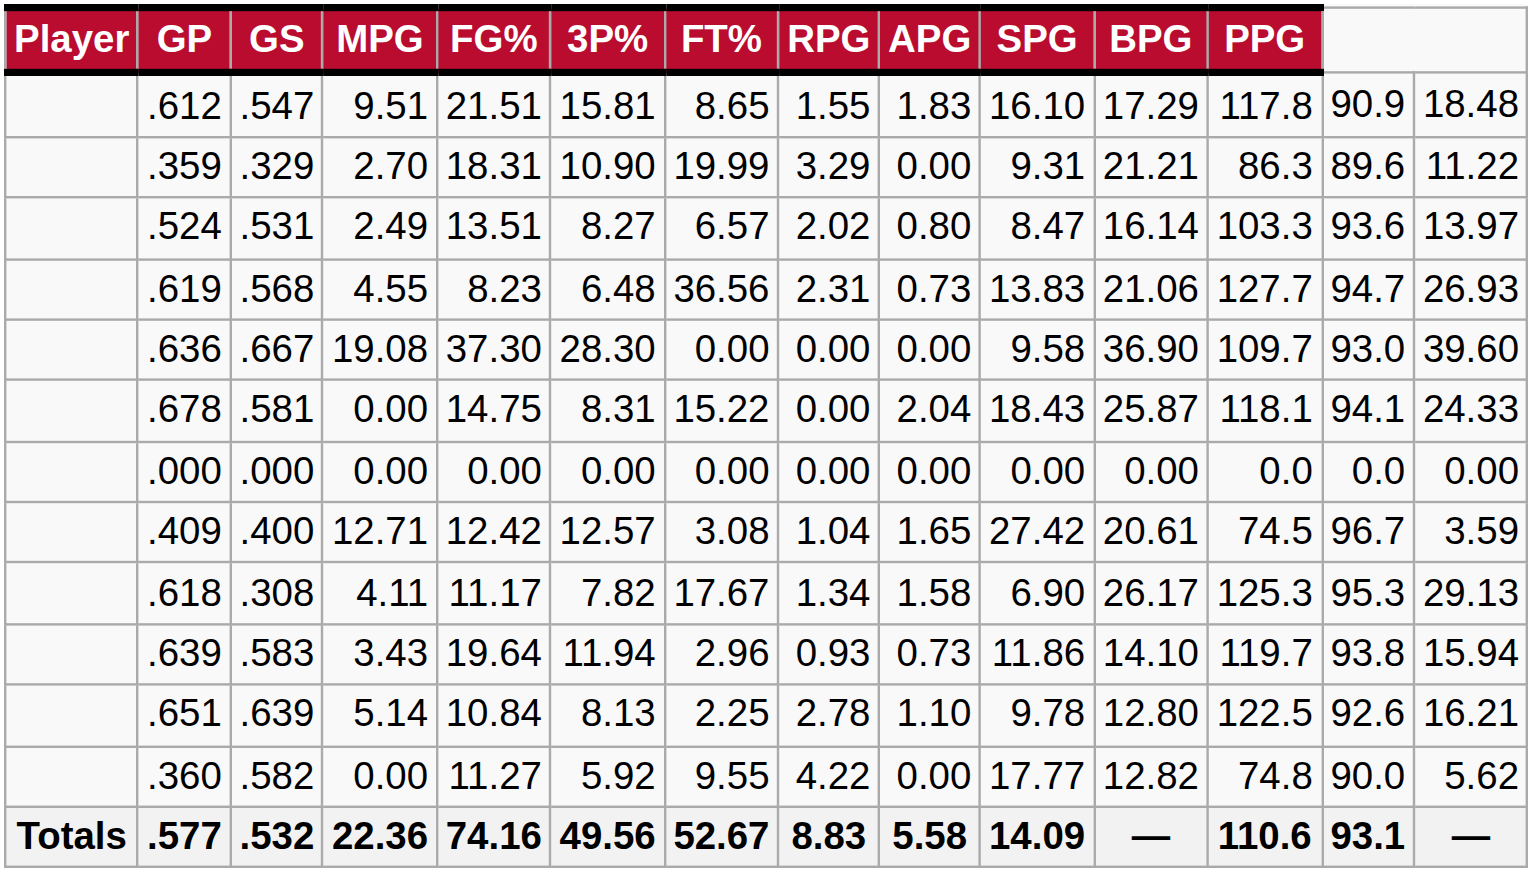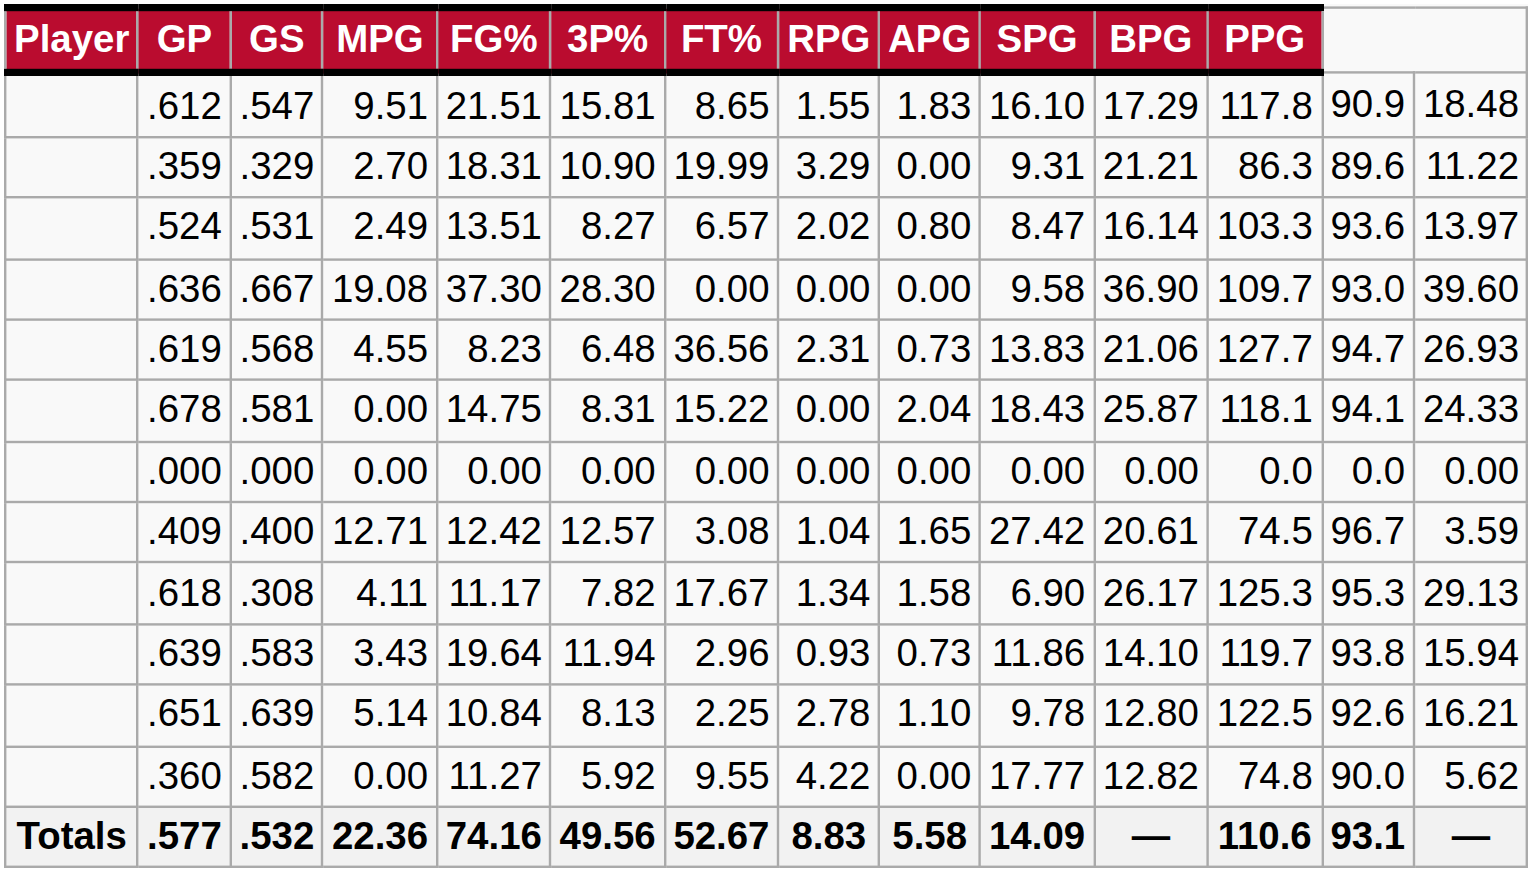 <table class="wikitable sortable" style="text-align:right;">
 <tr>
 <th style="background:#BA0C2F; color:#FFFFFF; border-top:#010101 3px solid; border-bottom:#010101 3px solid;">Player</th>
 <th style="background:#BA0C2F; color:#FFFFFF; border-top:#010101 3px solid; border-bottom:#010101 3px solid;">GP</th>
 <th style="background:#BA0C2F; color:#FFFFFF; border-top:#010101 3px solid; border-bottom:#010101 3px solid;">GS</th>
 <th style="background:#BA0C2F; color:#FFFFFF; border-top:#010101 3px solid; border-bottom:#010101 3px solid;">MPG</th>
 <th style="background:#BA0C2F; color:#FFFFFF; border-top:#010101 3px solid; border-bottom:#010101 3px solid;">FG%</th>
 <th style="background:#BA0C2F; color:#FFFFFF; border-top:#010101 3px solid; border-bottom:#010101 3px solid;">3P%</th>
 <th style="background:#BA0C2F; color:#FFFFFF; border-top:#010101 3px solid; border-bottom:#010101 3px solid;">FT%</th>
 <th style="background:#BA0C2F; color:#FFFFFF; border-top:#010101 3px solid; border-bottom:#010101 3px solid;">RPG</th>
 <th style="background:#BA0C2F; color:#FFFFFF; border-top:#010101 3px solid; border-bottom:#010101 3px solid;">APG</th>
 <th style="background:#BA0C2F; color:#FFFFFF; border-top:#010101 3px solid; border-bottom:#010101 3px solid;">SPG</th>
 <th style="background:#BA0C2F; color:#FFFFFF; border-top:#010101 3px solid; border-bottom:#010101 3px solid;">BPG</th>
 <th style="background:#BA0C2F; color:#FFFFFF; border-top:#010101 3px solid; border-bottom:#010101 3px solid;">PPG</th>
 </tr>
 <tr>
 <td></td>
 <td>.612</td>
 <td>.547</td>
 <td>9.51</td>
 <td>21.51</td>
 <td>15.81</td>
 <td>8.65</td>
 <td>1.55</td>
 <td>1.83</td>
 <td>16.10</td>
 <td>17.29</td>
 <td>117.8</td>
 <td>90.9</td>
 <td>18.48</td>
 </tr>
 <tr>
 <td></td>
 <td>.359</td>
 <td>.329</td>
 <td>2.70</td>
 <td>18.31</td>
 <td>10.90</td>
 <td>19.99</td>
 <td>3.29</td>
 <td>0.00</td>
 <td>9.31</td>
 <td>21.21</td>
 <td>86.3</td>
 <td>89.6</td>
 <td>11.22</td>
 </tr>
 <tr>
 <td></td>
 <td>.524</td>
 <td>.531</td>
 <td>2.49</td>
 <td>13.51</td>
 <td>8.27</td>
 <td>6.57</td>
 <td>2.02</td>
 <td>0.80</td>
 <td>8.47</td>
 <td>16.14</td>
 <td>103.3</td>
 <td>93.6</td>
 <td>13.97</td>
 </tr>
 <tr>
 <td></td>
+<td>.636</td>
+<td>.667</td>
+<td>19.08</td>
+<td>37.30</td>
+<td>28.30</td>
+<td>0.00</td>
+<td>0.00</td>
+<td>0.00</td>
+<td>9.58</td>
+<td>36.90</td>
+<td>109.7</td>
+<td>93.0</td>
+<td>39.60</td>
+</tr>
+<tr>
+<td></td>
 <td>.619</td>
 <td>.568</td>
 <td>4.55</td>
 <td>8.23</td>
 <td>6.48</td>
 <td>36.56</td>
 <td>2.31</td>
 <td>0.73</td>
 <td>13.83</td>
 <td>21.06</td>
 <td>127.7</td>
 <td>94.7</td>
 <td>26.93</td>
-</tr>
-<tr>
-<td></td>
-<td>.636</td>
-<td>.667</td>
-<td>19.08</td>
-<td>37.30</td>
-<td>28.30</td>
-<td>0.00</td>
-<td>0.00</td>
-<td>0.00</td>
-<td>9.58</td>
-<td>36.90</td>
-<td>109.7</td>
-<td>93.0</td>
-<td>39.60</td>
 </tr>
 <tr>
 <td></td>
 <td>.678</td>
 <td>.581</td>
 <td>0.00</td>
 <td>14.75</td>
 <td>8.31</td>
 <td>15.22</td>
 <td>0.00</td>
 <td>2.04</td>
 <td>18.43</td>
 <td>25.87</td>
 <td>118.1</td>
 <td>94.1</td>
 <td>24.33</td>
 </tr>
 <tr>
 <td></td>
 <td>.000</td>
 <td>.000</td>
 <td>0.00</td>
 <td>0.00</td>
 <td>0.00</td>
 <td>0.00</td>
 <td>0.00</td>
 <td>0.00</td>
 <td>0.00</td>
 <td>0.00</td>
 <td>0.0</td>
 <td>0.0</td>
 <td>0.00</td>
 </tr>
 <tr>
 <td></td>
 <td>.409</td>
 <td>.400</td>
 <td>12.71</td>
 <td>12.42</td>
 <td>12.57</td>
 <td>3.08</td>
 <td>1.04</td>
 <td>1.65</td>
 <td>27.42</td>
 <td>20.61</td>
 <td>74.5</td>
 <td>96.7</td>
 <td>3.59</td>
 </tr>
 <tr>
 <td></td>
 <td>.618</td>
 <td>.308</td>
 <td>4.11</td>
 <td>11.17</td>
 <td>7.82</td>
 <td>17.67</td>
 <td>1.34</td>
 <td>1.58</td>
 <td>6.90</td>
 <td>26.17</td>
 <td>125.3</td>
 <td>95.3</td>
 <td>29.13</td>
 </tr>
 <tr>
 <td></td>
 <td>.639</td>
 <td>.583</td>
 <td>3.43</td>
 <td>19.64</td>
 <td>11.94</td>
 <td>2.96</td>
 <td>0.93</td>
 <td>0.73</td>
 <td>11.86</td>
 <td>14.10</td>
 <td>119.7</td>
 <td>93.8</td>
 <td>15.94</td>
 </tr>
 <tr>
 <td></td>
 <td>.651</td>
 <td>.639</td>
 <td>5.14</td>
 <td>10.84</td>
 <td>8.13</td>
 <td>2.25</td>
 <td>2.78</td>
 <td>1.10</td>
 <td>9.78</td>
 <td>12.80</td>
 <td>122.5</td>
 <td>92.6</td>
 <td>16.21</td>
 </tr>
 <tr>
 <td></td>
 <td>.360</td>
 <td>.582</td>
 <td>0.00</td>
 <td>11.27</td>
 <td>5.92</td>
 <td>9.55</td>
 <td>4.22</td>
 <td>0.00</td>
 <td>17.77</td>
 <td>12.82</td>
 <td>74.8</td>
 <td>90.0</td>
 <td>5.62</td>
 </tr>
 <tr>
 <th>Totals</th>
 <th>.577</th>
 <th>.532</th>
 <th>22.36</th>
 <th>74.16</th>
 <th>49.56</th>
 <th>52.67</th>
 <th>8.83</th>
 <th>5.58</th>
 <th>14.09</th>
 <th>—</th>
 <th>110.6</th>
 <th>93.1</th>
 <th>—</th>
 </tr>
 </table>
